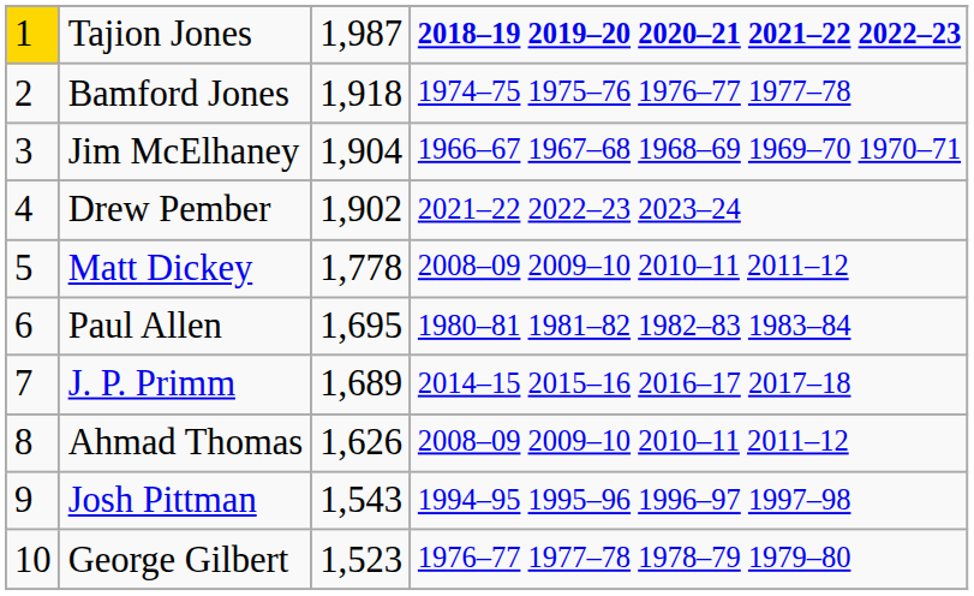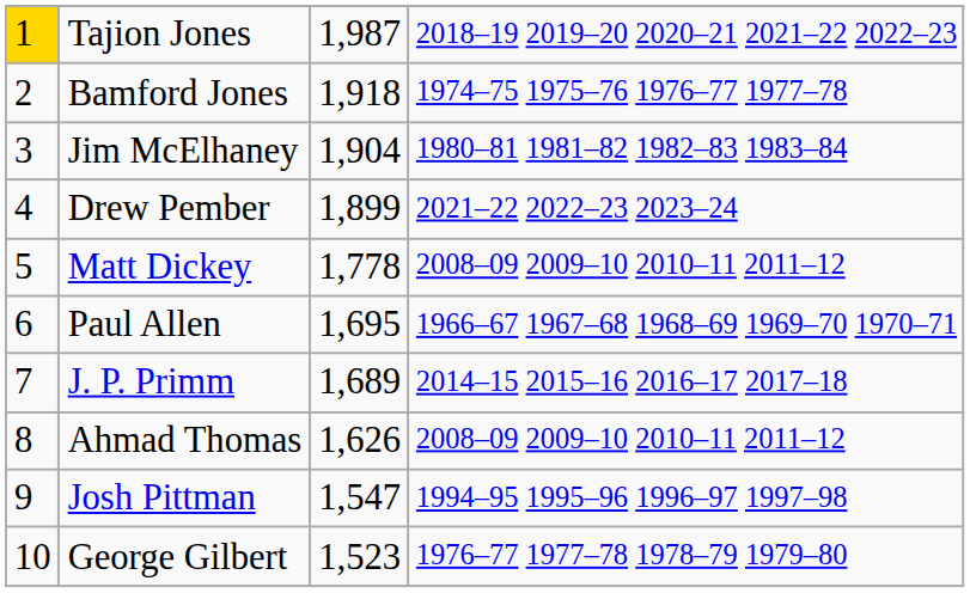 <table class="wikitable">
 <tr>
 </tr>
 <tr>
 <td style="background: gold;">1</td>
 <td>Tajion Jones</td>
 <td>1,987</td>
-<td style="font-size:80%;"><strong><a href='#'>2018–19</a> <a href='#'>2019–20</a> <a href='#'>2020–21</a> <a href='#'>2021–22</a> <a href='#'>2022–23</a></strong></td>
+<td style="font-size:80%;"><a href='#'>2018–19</a> <a href='#'>2019–20</a> <a href='#'>2020–21</a> <a href='#'>2021–22</a> <a href='#'>2022–23</a></td>
 </tr>
 <tr>
 <td>2</td>
 <td>Bamford Jones</td>
 <td>1,918</td>
 <td style="font-size:80%;"><a href='#'>1974–75</a> <a href='#'>1975–76</a> <a href='#'>1976–77</a> <a href='#'>1977–78</a></td>
 </tr>
 <tr>
 <td>3</td>
 <td>Jim McElhaney</td>
 <td>1,904</td>
-<td style="font-size:80%;"><a href='#'>1966–67</a> <a href='#'>1967–68</a> <a href='#'>1968–69</a> <a href='#'>1969–70</a> <a href='#'>1970–71</a></td>
+<td style="font-size:80%;"><a href='#'>1980–81</a> <a href='#'>1981–82</a> <a href='#'>1982–83</a> <a href='#'>1983–84</a></td>
 </tr>
 <tr>
 <td>4</td>
 <td>Drew Pember</td>
-<td>1,902</td>
+<td>1,899</td>
 <td style="font-size:80%;"><a href='#'>2021–22</a> <a href='#'>2022–23</a> <a href='#'>2023–24</a></td>
 </tr>
 <tr>
 <td>5</td>
 <td><a href='#'>Matt Dickey</a></td>
 <td>1,778</td>
 <td style="font-size:80%;"><a href='#'>2008–09</a> <a href='#'>2009–10</a> <a href='#'>2010–11</a> <a href='#'>2011–12</a></td>
 </tr>
 <tr>
 <td>6</td>
 <td>Paul Allen</td>
 <td>1,695</td>
-<td style="font-size:80%;"><a href='#'>1980–81</a> <a href='#'>1981–82</a> <a href='#'>1982–83</a> <a href='#'>1983–84</a></td>
+<td style="font-size:80%;"><a href='#'>1966–67</a> <a href='#'>1967–68</a> <a href='#'>1968–69</a> <a href='#'>1969–70</a> <a href='#'>1970–71</a></td>
 </tr>
 <tr>
 <td>7</td>
 <td><a href='#'>J. P. Primm</a></td>
 <td>1,689</td>
 <td style="font-size:80%;"><a href='#'>2014–15</a> <a href='#'>2015–16</a> <a href='#'>2016–17</a> <a href='#'>2017–18</a></td>
 </tr>
 <tr>
 <td>8</td>
 <td>Ahmad Thomas</td>
 <td>1,626</td>
 <td style="font-size:80%;"><a href='#'>2008–09</a> <a href='#'>2009–10</a> <a href='#'>2010–11</a> <a href='#'>2011–12</a></td>
 </tr>
 <tr>
 <td>9</td>
 <td><a href='#'>Josh Pittman</a></td>
-<td>1,543</td>
+<td>1,547</td>
 <td style="font-size:80%;"><a href='#'>1994–95</a> <a href='#'>1995–96</a> <a href='#'>1996–97</a> <a href='#'>1997–98</a></td>
 </tr>
 <tr>
 <td>10</td>
 <td>George Gilbert</td>
 <td>1,523</td>
 <td style="font-size:80%;"><a href='#'>1976–77</a> <a href='#'>1977–78</a> <a href='#'>1978–79</a> <a href='#'>1979–80</a></td>
 </tr>
 </table>
